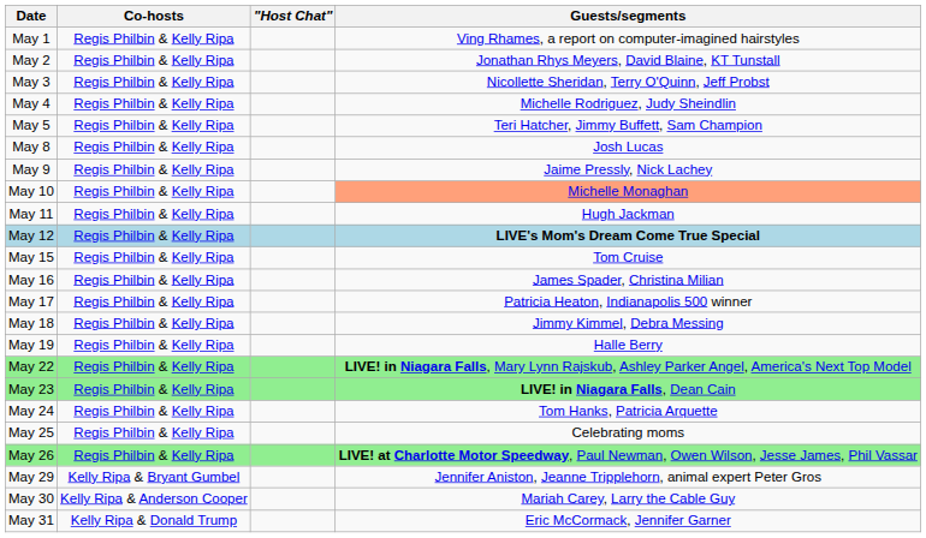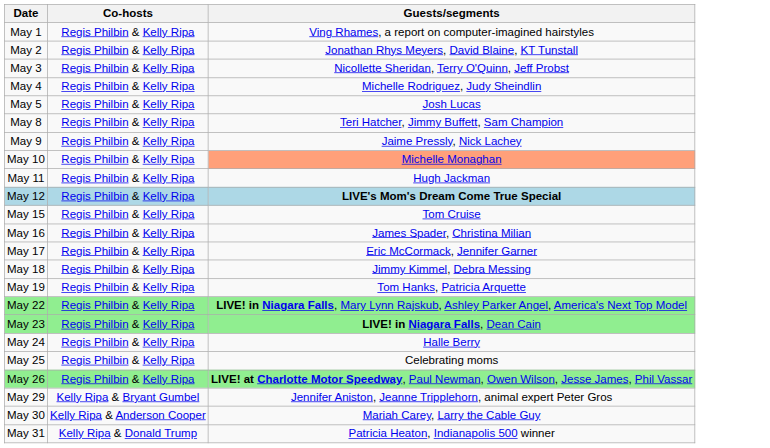 <table class="wikitable sortable" style="text-align:center;">
 <tr>
 <th>Date</th>
 <th>Co-hosts</th>
-<th><em>"Host Chat"</em></th>
 <th>Guests/segments</th>
 </tr>
 <tr>
 <td>May 1</td>
 <td><a href='#'>Regis Philbin</a> & <a href='#'>Kelly Ripa</a></td>
-<td></td>
 <td><a href='#'>Ving Rhames</a>, a report on computer-imagined hairstyles</td>
 </tr>
 <tr>
 <td>May 2</td>
 <td><a href='#'>Regis Philbin</a> & <a href='#'>Kelly Ripa</a></td>
-<td></td>
 <td><a href='#'>Jonathan Rhys Meyers</a>, <a href='#'>David Blaine</a>, <a href='#'>KT Tunstall</a></td>
 </tr>
 <tr>
 <td>May 3</td>
 <td><a href='#'>Regis Philbin</a> & <a href='#'>Kelly Ripa</a></td>
-<td></td>
 <td><a href='#'>Nicollette Sheridan</a>, <a href='#'>Terry O'Quinn</a>, <a href='#'>Jeff Probst</a></td>
 </tr>
 <tr>
 <td>May 4</td>
 <td><a href='#'>Regis Philbin</a> & <a href='#'>Kelly Ripa</a></td>
-<td></td>
 <td><a href='#'>Michelle Rodriguez</a>, <a href='#'>Judy Sheindlin</a></td>
 </tr>
 <tr>
 <td>May 5</td>
 <td><a href='#'>Regis Philbin</a> & <a href='#'>Kelly Ripa</a></td>
-<td></td>
-<td><a href='#'>Teri Hatcher</a>, <a href='#'>Jimmy Buffett</a>, <a href='#'>Sam Champion</a></td>
+<td><a href='#'>Josh Lucas</a></td>
 </tr>
 <tr>
 <td>May 8</td>
 <td><a href='#'>Regis Philbin</a> & <a href='#'>Kelly Ripa</a></td>
-<td></td>
-<td><a href='#'>Josh Lucas</a></td>
+<td><a href='#'>Teri Hatcher</a>, <a href='#'>Jimmy Buffett</a>, <a href='#'>Sam Champion</a></td>
 </tr>
 <tr>
 <td>May 9</td>
 <td><a href='#'>Regis Philbin</a> & <a href='#'>Kelly Ripa</a></td>
-<td></td>
 <td><a href='#'>Jaime Pressly</a>, <a href='#'>Nick Lachey</a></td>
 </tr>
 <tr>
 <td>May 10</td>
 <td><a href='#'>Regis Philbin</a> & <a href='#'>Kelly Ripa</a></td>
-<td></td>
 <td style="background: lightsalmon;"><a href='#'>Michelle Monaghan</a></td>
 </tr>
 <tr>
 <td>May 11</td>
 <td><a href='#'>Regis Philbin</a> & <a href='#'>Kelly Ripa</a></td>
-<td></td>
 <td><a href='#'>Hugh Jackman</a></td>
 </tr>
 <tr style="background:lightblue;">
 <td>May 12</td>
 <td><a href='#'>Regis Philbin</a> & <a href='#'>Kelly Ripa</a></td>
-<td></td>
 <td><strong>LIVE's Mom's Dream Come True Special</strong></td>
 </tr>
 <tr>
 <td>May 15</td>
 <td><a href='#'>Regis Philbin</a> & <a href='#'>Kelly Ripa</a></td>
-<td></td>
 <td><a href='#'>Tom Cruise</a></td>
 </tr>
 <tr>
 <td>May 16</td>
 <td><a href='#'>Regis Philbin</a> & <a href='#'>Kelly Ripa</a></td>
-<td></td>
 <td><a href='#'>James Spader</a>, <a href='#'>Christina Milian</a></td>
 </tr>
 <tr>
 <td>May 17</td>
 <td><a href='#'>Regis Philbin</a> & <a href='#'>Kelly Ripa</a></td>
-<td></td>
-<td><a href='#'>Patricia Heaton</a>, <a href='#'>Indianapolis 500</a> winner</td>
+<td><a href='#'>Eric McCormack</a>, <a href='#'>Jennifer Garner</a></td>
 </tr>
 <tr>
 <td>May 18</td>
 <td><a href='#'>Regis Philbin</a> & <a href='#'>Kelly Ripa</a></td>
-<td></td>
 <td><a href='#'>Jimmy Kimmel</a>, <a href='#'>Debra Messing</a></td>
 </tr>
 <tr>
 <td>May 19</td>
 <td><a href='#'>Regis Philbin</a> & <a href='#'>Kelly Ripa</a></td>
-<td></td>
-<td><a href='#'>Halle Berry</a></td>
+<td><a href='#'>Tom Hanks</a>, <a href='#'>Patricia Arquette</a></td>
 </tr>
 <tr style="background:lightgreen;">
 <td>May 22</td>
 <td><a href='#'>Regis Philbin</a> & <a href='#'>Kelly Ripa</a></td>
-<td></td>
 <td><strong>LIVE! in <a href='#'>Niagara Falls</a></strong>, <a href='#'>Mary Lynn Rajskub</a>, <a href='#'>Ashley Parker Angel</a>, <a href='#'>America's Next Top Model</a></td>
 </tr>
 <tr style="background:lightgreen;">
 <td>May 23</td>
 <td><a href='#'>Regis Philbin</a> & <a href='#'>Kelly Ripa</a></td>
-<td></td>
 <td><strong>LIVE! in <a href='#'>Niagara Falls</a></strong>, <a href='#'>Dean Cain</a></td>
 </tr>
 <tr>
 <td>May 24</td>
 <td><a href='#'>Regis Philbin</a> & <a href='#'>Kelly Ripa</a></td>
-<td></td>
-<td><a href='#'>Tom Hanks</a>, <a href='#'>Patricia Arquette</a></td>
+<td><a href='#'>Halle Berry</a></td>
 </tr>
 <tr>
 <td>May 25</td>
 <td><a href='#'>Regis Philbin</a> & <a href='#'>Kelly Ripa</a></td>
-<td></td>
 <td>Celebrating moms</td>
 </tr>
 <tr style="background:lightgreen;">
 <td>May 26</td>
 <td><a href='#'>Regis Philbin</a> & <a href='#'>Kelly Ripa</a></td>
-<td></td>
 <td><strong>LIVE! at <a href='#'>Charlotte Motor Speedway</a></strong>, <a href='#'>Paul Newman</a>, <a href='#'>Owen Wilson</a>, <a href='#'>Jesse James</a>, <a href='#'>Phil Vassar</a></td>
 </tr>
 <tr>
 <td>May 29</td>
 <td><a href='#'>Kelly Ripa</a> & <a href='#'>Bryant Gumbel</a></td>
-<td></td>
 <td><a href='#'>Jennifer Aniston</a>, <a href='#'>Jeanne Tripplehorn</a>, animal expert Peter Gros</td>
 </tr>
 <tr>
 <td>May 30</td>
 <td><a href='#'>Kelly Ripa</a> & <a href='#'>Anderson Cooper</a></td>
-<td></td>
 <td><a href='#'>Mariah Carey</a>, <a href='#'>Larry the Cable Guy</a></td>
 </tr>
 <tr>
 <td>May 31</td>
 <td><a href='#'>Kelly Ripa</a> & <a href='#'>Donald Trump</a></td>
-<td></td>
-<td><a href='#'>Eric McCormack</a>, <a href='#'>Jennifer Garner</a></td>
+<td><a href='#'>Patricia Heaton</a>, <a href='#'>Indianapolis 500</a> winner</td>
 </tr>
 </table>
